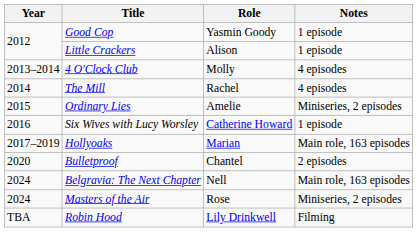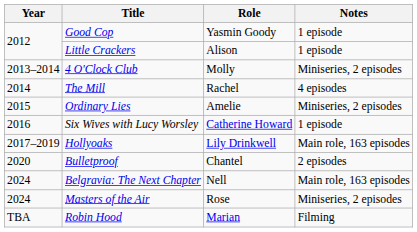 <table class="wikitable sortable">
 <tr>
 <th>Year</th>
 <th>Title</th>
 <th>Role</th>
 <th>Notes</th>
 </tr>
 <tr>
 <td rowspan="2">2012</td>
 <td><em><a href='#'>Good Cop</a></em></td>
 <td>Yasmin Goody</td>
 <td>1 episode</td>
 </tr>
 <tr>
 <td><em><a href='#'>Little Crackers</a></em></td>
 <td>Alison</td>
 <td>1 episode</td>
 </tr>
 <tr>
 <td>2013–2014</td>
 <td><em><a href='#'>4 O'Clock Club</a></em></td>
 <td>Molly</td>
-<td>4 episodes</td>
+<td>Miniseries, 2 episodes</td>
 </tr>
 <tr>
 <td>2014</td>
 <td><em><a href='#'>The Mill</a></em></td>
 <td>Rachel</td>
 <td>4 episodes</td>
 </tr>
 <tr>
 <td>2015</td>
 <td><em><a href='#'>Ordinary Lies</a></em></td>
 <td>Amelie</td>
 <td>Miniseries, 2 episodes</td>
 </tr>
 <tr>
 <td>2016</td>
 <td><em>Six Wives with Lucy Worsley</em></td>
 <td><a href='#'>Catherine Howard</a></td>
 <td>1 episode</td>
 </tr>
 <tr>
 <td>2017–2019</td>
 <td><em><a href='#'>Hollyoaks</a></em></td>
-<td><a href='#'>Marian</a></td>
+<td><a href='#'>Lily Drinkwell</a></td>
 <td>Main role, 163 episodes</td>
 </tr>
 <tr>
 <td>2020</td>
 <td><em><a href='#'>Bulletproof</a></em></td>
 <td>Chantel</td>
 <td>2 episodes</td>
 </tr>
 <tr>
 <td>2024</td>
 <td><em><a href='#'>Belgravia: The Next Chapter</a></em></td>
 <td>Nell</td>
 <td>Main role, 163 episodes</td>
 </tr>
 <tr>
 <td>2024</td>
 <td><em><a href='#'>Masters of the Air</a></em></td>
 <td>Rose</td>
 <td>Miniseries, 2 episodes</td>
 </tr>
 <tr>
 <td>TBA</td>
 <td><em><a href='#'>Robin Hood</a></em></td>
-<td><a href='#'>Lily Drinkwell</a></td>
+<td><a href='#'>Marian</a></td>
 <td>Filming</td>
 </tr>
 </table>
